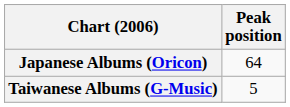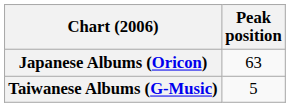 <table class="wikitable plainrowheaders sortable" style="text-align:center">
 <tr>
 <th scope="col">Chart (2006)</th>
 <th scope="col">Peak<br>position</th>
 </tr>
 <tr>
 <th scope="row">Japanese Albums (<a href='#'>Oricon</a>)</th>
-<td>64</td>
+<td>63</td>
 </tr>
 <tr>
 <th scope="row">Taiwanese Albums (<a href='#'>G-Music</a>)</th>
 <td>5</td>
 </tr>
 </table>
